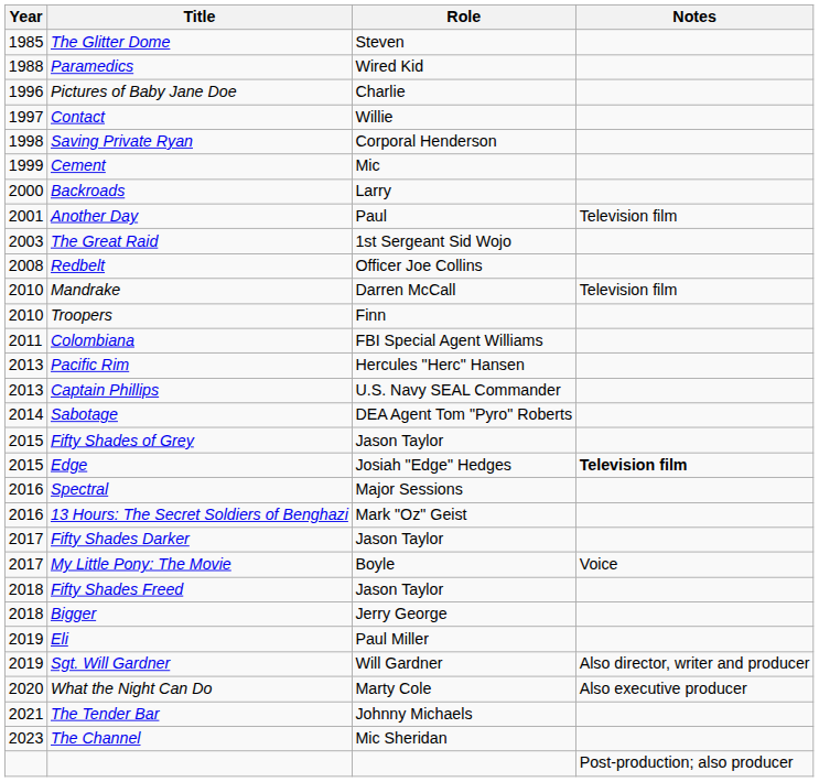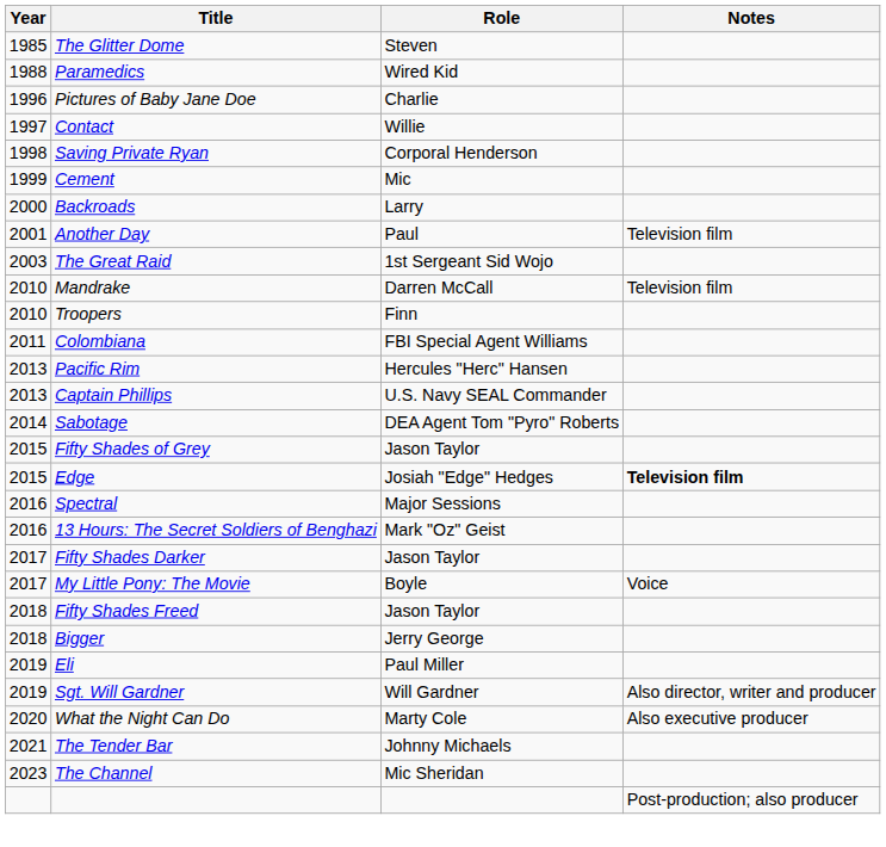 <table class="wikitable sortable">
 <tr>
 <th>Year</th>
 <th>Title</th>
 <th>Role</th>
 <th class="unsortable">Notes</th>
 </tr>
 <tr>
 <td>1985</td>
 <td><em><a href='#'>The Glitter Dome</a></em></td>
 <td>Steven</td>
 <td></td>
 </tr>
 <tr>
 <td>1988</td>
 <td><em><a href='#'>Paramedics</a></em></td>
 <td>Wired Kid</td>
 <td></td>
 </tr>
 <tr>
 <td>1996</td>
 <td><em>Pictures of Baby Jane Doe</em></td>
 <td>Charlie</td>
 <td></td>
 </tr>
 <tr>
 <td>1997</td>
 <td><em><a href='#'>Contact</a></em></td>
 <td>Willie</td>
 <td></td>
 </tr>
 <tr>
 <td>1998</td>
 <td><em><a href='#'>Saving Private Ryan</a></em></td>
 <td>Corporal Henderson</td>
 <td></td>
 </tr>
 <tr>
 <td>1999</td>
 <td><em><a href='#'>Cement</a></em></td>
 <td>Mic</td>
 <td></td>
 </tr>
 <tr>
 <td>2000</td>
 <td><em><a href='#'>Backroads</a></em></td>
 <td>Larry</td>
 <td></td>
 </tr>
 <tr>
 <td>2001</td>
 <td><em><a href='#'>Another Day</a></em></td>
 <td>Paul</td>
 <td>Television film</td>
 </tr>
 <tr>
 <td>2003</td>
 <td><em><a href='#'>The Great Raid</a></em></td>
 <td>1st Sergeant Sid Wojo</td>
-<td></td>
-</tr>
-<tr>
-<td>2008</td>
-<td><em><a href='#'>Redbelt</a></em></td>
-<td>Officer Joe Collins</td>
 <td></td>
 </tr>
 <tr>
 <td>2010</td>
 <td><em>Mandrake</em></td>
 <td>Darren McCall</td>
 <td>Television film</td>
 </tr>
 <tr>
 <td>2010</td>
 <td><em>Troopers</em></td>
 <td>Finn</td>
 <td></td>
 </tr>
 <tr>
 <td>2011</td>
 <td><em><a href='#'>Colombiana</a></em></td>
 <td>FBI Special Agent Williams</td>
 <td></td>
 </tr>
 <tr>
 <td>2013</td>
 <td><em><a href='#'>Pacific Rim</a></em></td>
 <td>Hercules "Herc" Hansen</td>
 <td></td>
 </tr>
 <tr>
 <td>2013</td>
 <td><em><a href='#'>Captain Phillips</a></em></td>
 <td>U.S. Navy SEAL Commander</td>
 <td></td>
 </tr>
 <tr>
 <td>2014</td>
 <td><em><a href='#'>Sabotage</a></em></td>
 <td>DEA Agent Tom "Pyro" Roberts</td>
 <td></td>
 </tr>
 <tr>
 <td>2015</td>
 <td><em><a href='#'>Fifty Shades of Grey</a></em></td>
 <td>Jason Taylor</td>
 <td></td>
 </tr>
 <tr>
 <td>2015</td>
 <td><em><a href='#'>Edge</a></em></td>
 <td>Josiah "Edge" Hedges</td>
 <td><strong>Television film</strong></td>
 </tr>
 <tr>
 <td>2016</td>
 <td><em><a href='#'>Spectral</a></em></td>
 <td>Major Sessions</td>
 <td></td>
 </tr>
 <tr>
 <td>2016</td>
 <td><em><a href='#'>13 Hours: The Secret Soldiers of Benghazi</a></em></td>
 <td>Mark "Oz" Geist</td>
 <td></td>
 </tr>
 <tr>
 <td>2017</td>
 <td><em><a href='#'>Fifty Shades Darker</a></em></td>
 <td>Jason Taylor</td>
 <td></td>
 </tr>
 <tr>
 <td>2017</td>
 <td><em><a href='#'>My Little Pony: The Movie</a></em></td>
 <td>Boyle</td>
 <td>Voice</td>
 </tr>
 <tr>
 <td>2018</td>
 <td><em><a href='#'>Fifty Shades Freed</a></em></td>
 <td>Jason Taylor</td>
 <td></td>
 </tr>
 <tr>
 <td>2018</td>
 <td><em><a href='#'>Bigger</a></em></td>
 <td>Jerry George</td>
 <td></td>
 </tr>
 <tr>
 <td>2019</td>
 <td><em><a href='#'>Eli</a></em></td>
 <td>Paul Miller</td>
 <td></td>
 </tr>
 <tr>
 <td>2019</td>
 <td><em><a href='#'>Sgt. Will Gardner</a></em></td>
 <td>Will Gardner</td>
 <td>Also director, writer and producer</td>
 </tr>
 <tr>
 <td>2020</td>
 <td><em>What the Night Can Do</em></td>
 <td>Marty Cole</td>
 <td>Also executive producer</td>
 </tr>
 <tr>
 <td>2021</td>
 <td><em><a href='#'>The Tender Bar</a></em></td>
 <td>Johnny Michaels</td>
 </tr>
 <tr>
 <td>2023</td>
 <td><em><a href='#'>The Channel</a></em></td>
 <td>Mic Sheridan</td>
 <td></td>
 </tr>
 <tr>
 <td></td>
 <td></td>
 <td></td>
 <td>Post-production; also producer</td>
 </tr>
 </table>
